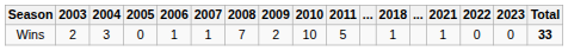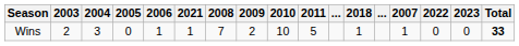 <table class="wikitable">
 <tr>
 <th>Season</th>
 <th>2003</th>
 <th>2004</th>
 <th>2005</th>
 <th>2006</th>
-<th>2007</th>
+<th>2021</th>
 <th>2008</th>
 <th>2009</th>
 <th>2010</th>
 <th>2011</th>
 <th>...</th>
 <th>2018</th>
 <th>...</th>
-<th>2021</th>
+<th>2007</th>
 <th>2022</th>
 <th>2023</th>
 <th>Total</th>
 </tr>
 <tr align=center>
 <td>Wins</td>
 <td>2</td>
 <td>3</td>
 <td>0</td>
 <td>1</td>
 <td>1</td>
 <td>7</td>
 <td>2</td>
 <td>10</td>
 <td>5</td>
 <td></td>
 <td>1</td>
 <td></td>
 <td>1</td>
 <td>0</td>
 <td>0</td>
 <td><strong>33</strong></td>
 </tr>
 </table>
